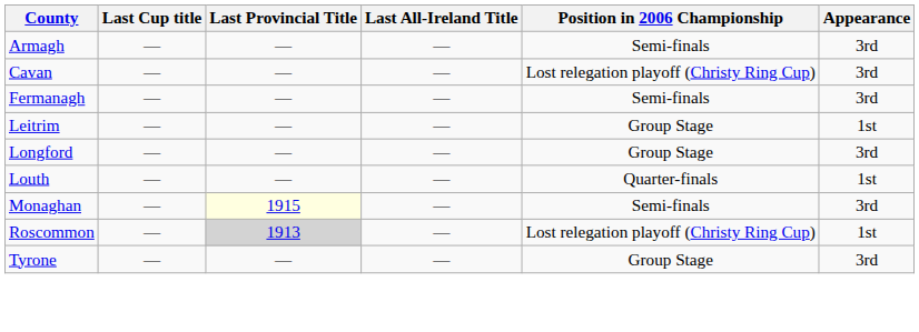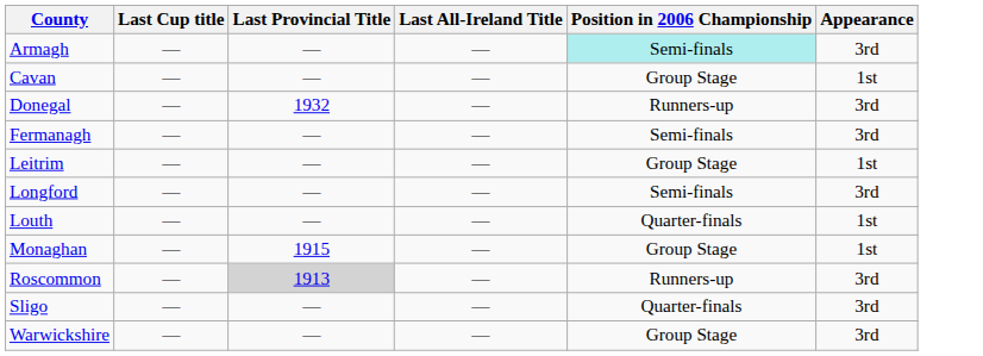 <table class="wikitable sortable" style="text-align:center">
 <tr>
 <th><a href='#'>County</a></th>
 <th>Last Cup title</th>
 <th>Last Provincial Title</th>
 <th>Last All-Ireland Title</th>
 <th>Position in <a href='#'>2006</a> Championship</th>
 <th>Appearance</th>
 </tr>
 <tr>
 <td style="text-align:left"> <a href='#'>Armagh</a></td>
 <td>—</td>
 <td>—</td>
 <td>—</td>
-<td>Semi-finals</td>
+<td style="background: paleturquoise;">Semi-finals</td>
 <td>3rd</td>
 </tr>
 <tr>
 <td style="text-align:left"> <a href='#'>Cavan</a></td>
 <td>—</td>
 <td>—</td>
 <td>—</td>
-<td>Lost relegation playoff (<a href='#'>Christy Ring Cup</a>)</td>
+<td>Group Stage</td>
+<td>1st</td>
+</tr>
+<tr>
+<td style="text-align:left"> <a href='#'>Donegal</a></td>
+<td>—</td>
+<td><a href='#'>1932</a></td>
+<td>—</td>
+<td>Runners-up</td>
 <td>3rd</td>
 </tr>
 <tr>
 <td style="text-align:left"> <a href='#'>Fermanagh</a></td>
 <td>—</td>
 <td>—</td>
 <td>—</td>
 <td>Semi-finals</td>
 <td>3rd</td>
 </tr>
 <tr>
 <td style="text-align:left"> <a href='#'>Leitrim</a></td>
 <td>—</td>
 <td>—</td>
 <td>—</td>
 <td>Group Stage</td>
 <td>1st</td>
 </tr>
 <tr>
 <td style="text-align:left"> <a href='#'>Longford</a></td>
 <td>—</td>
 <td>—</td>
 <td>—</td>
-<td>Group Stage</td>
+<td>Semi-finals</td>
 <td>3rd</td>
 </tr>
 <tr>
 <td style="text-align:left"> <a href='#'>Louth</a></td>
 <td>—</td>
 <td>—</td>
 <td>—</td>
 <td>Quarter-finals</td>
 <td>1st</td>
 </tr>
 <tr>
 <td style="text-align:left"> <a href='#'>Monaghan</a></td>
 <td>—</td>
-<td style="background: lightyellow;"><a href='#'>1915</a></td>
+<td><a href='#'>1915</a></td>
 <td>—</td>
-<td>Semi-finals</td>
-<td>3rd</td>
+<td>Group Stage</td>
+<td>1st</td>
 </tr>
 <tr>
 <td style="text-align:left"> <a href='#'>Roscommon</a></td>
 <td>—</td>
 <td style="background: lightgrey;"><a href='#'>1913</a></td>
 <td>—</td>
-<td>Lost relegation playoff (<a href='#'>Christy Ring Cup</a>)</td>
-<td>1st</td>
+<td>Runners-up</td>
+<td>3rd</td>
 </tr>
 <tr>
-<td style="text-align:left"> <a href='#'>Tyrone</a></td>
+<td style="text-align:left"> <a href='#'>Sligo</a></td>
+<td>—</td>
+<td>—</td>
+<td>—</td>
+<td>Quarter-finals</td>
+<td>3rd</td>
+</tr>
+<tr>
+<td style="text-align:left"> <a href='#'>Warwickshire</a></td>
 <td>—</td>
 <td>—</td>
 <td>—</td>
 <td>Group Stage</td>
 <td>3rd</td>
 </tr>
 </table>
